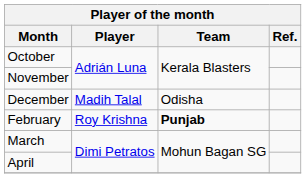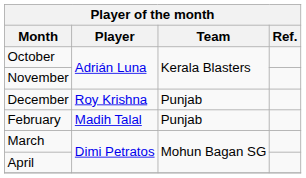 <table class="wikitable collapsible collapsed">
 <tr>
 <th colspan="4">Player of the month</th>
 </tr>
 <tr>
 <th>Month</th>
 <th>Player</th>
 <th>Team</th>
 <th>Ref.</th>
 </tr>
 <tr>
 <td>October</td>
 <td rowspan="2"> <a href='#'>Adrián Luna</a></td>
 <td rowspan="2">Kerala Blasters</td>
 <td></td>
 </tr>
 <tr>
 <td>November</td>
 <td></td>
 </tr>
 <tr>
 <td>December</td>
-<td> <a href='#'>Madih Talal</a></td>
-<td>Odisha</td>
+<td> <a href='#'>Roy Krishna</a></td>
+<td>Punjab</td>
 <td></td>
 </tr>
 <tr>
 <td>February</td>
-<td> <a href='#'>Roy Krishna</a></td>
-<td><strong>Punjab</strong></td>
+<td> <a href='#'>Madih Talal</a></td>
+<td>Punjab</td>
 <td></td>
 </tr>
 <tr>
 <td>March</td>
 <td rowspan="2"> <a href='#'>Dimi Petratos</a></td>
 <td rowspan="2">Mohun Bagan SG</td>
 <td></td>
 </tr>
 <tr>
 <td>April</td>
 <td></td>
 </tr>
 <tr>
 </tr>
 </table>
